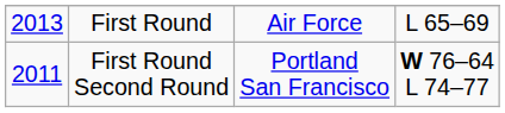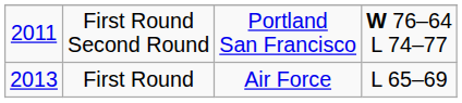 <table class="wikitable" style="text-align:center">
 <tr>
+</tr>
+<tr align="center">
+<td><a href='#'>2011</a></td>
+<td>First Round<br>Second Round</td>
+<td><a href='#'>Portland</a><br><a href='#'>San Francisco</a></td>
+<td><strong>W</strong> 76–64<br>L 74–77</td>
 </tr>
 <tr align="center">
 <td><a href='#'>2013</a></td>
 <td>First Round</td>
 <td><a href='#'>Air Force</a></td>
 <td>L 65–69</td>
 </tr>
-<tr align="center">
-<td><a href='#'>2011</a></td>
-<td>First Round<br>Second Round</td>
-<td><a href='#'>Portland</a><br><a href='#'>San Francisco</a></td>
-<td><strong>W</strong> 76–64<br>L 74–77</td>
-</tr>
 </table>
